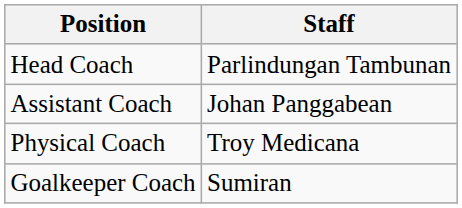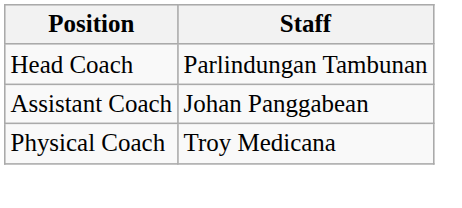 <table class="wikitable">
 <tr>
 <th>Position</th>
 <th>Staff</th>
 </tr>
 <tr>
 <td>Head Coach</td>
 <td> Parlindungan Tambunan</td>
 </tr>
 <tr>
 <td>Assistant Coach</td>
 <td> Johan Panggabean</td>
 </tr>
 <tr>
 <td>Physical Coach</td>
 <td> Troy Medicana</td>
 </tr>
-<tr>
-<td>Goalkeeper Coach</td>
-<td> Sumiran</td>
-</tr>
 </table>
